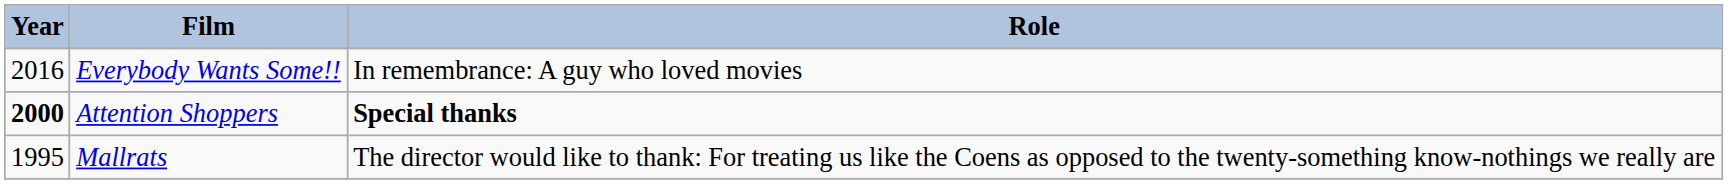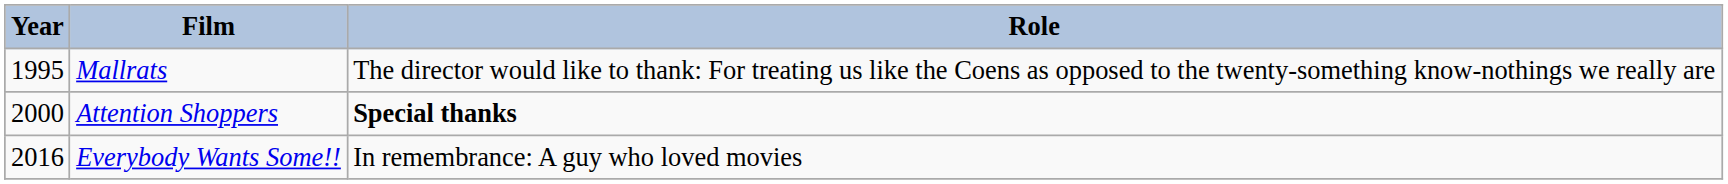 <table class="wikitable" style="font-size:95%;">
 <tr>
 <th style="background:#B0C4DE;">Year</th>
 <th style="background:#B0C4DE;">Film</th>
 <th style="background:#B0C4DE;">Role</th>
 </tr>
 <tr>
+<td>1995</td>
+<td><em><a href='#'>Mallrats</a></em></td>
+<td>The director would like to thank: For treating us like the Coens as opposed to the twenty-something know-nothings we really are</td>
+</tr>
+<tr>
+<td>2000</td>
+<td><em><a href='#'>Attention Shoppers</a></em></td>
+<td><strong>Special thanks</strong></td>
+</tr>
+<tr>
 <td>2016</td>
 <td><em><a href='#'>Everybody Wants Some!!</a></em></td>
 <td>In remembrance: A guy who loved movies</td>
 </tr>
-<tr>
-<td><strong>2000</strong></td>
-<td><em><a href='#'>Attention Shoppers</a></em></td>
-<td><strong>Special thanks</strong></td>
-</tr>
-<tr>
-<td>1995</td>
-<td><em><a href='#'>Mallrats</a></em></td>
-<td>The director would like to thank: For treating us like the Coens as opposed to the twenty-something know-nothings we really are</td>
-</tr>
 </table>
